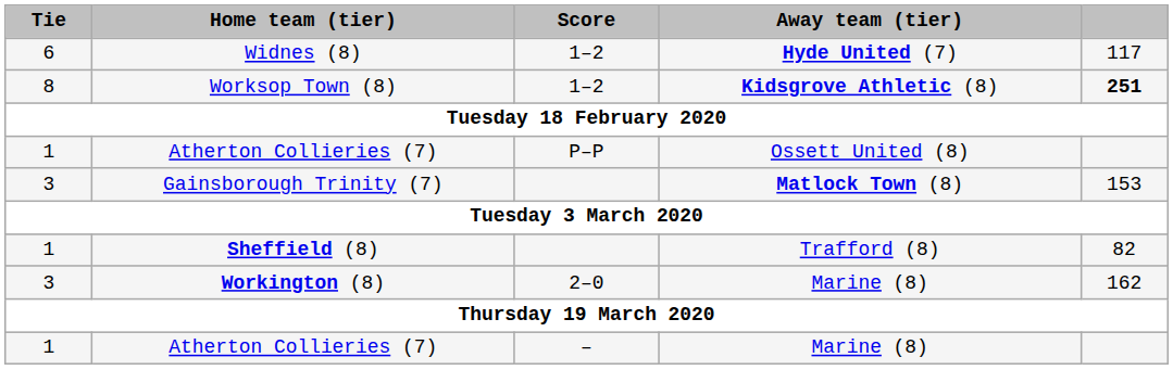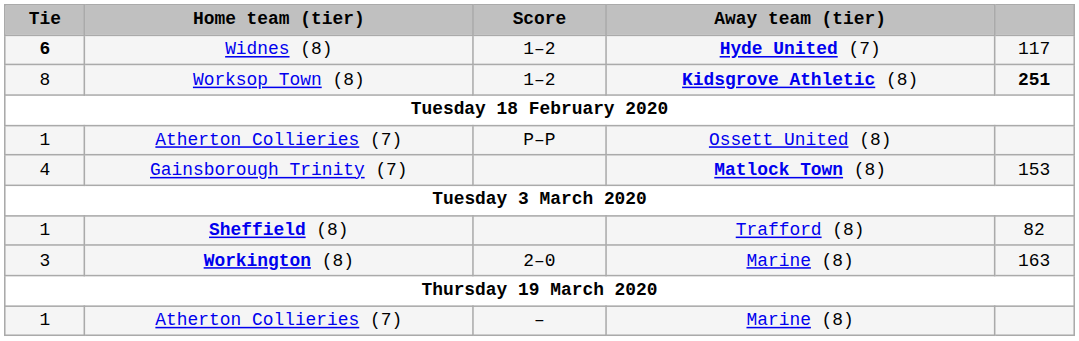 <table class="wikitable" style="width: 700px; background:WhiteSmoke; text-align:center; font-size:90%">
 <tr>
 <td scope="col" style="width:  7.50%; background:silver;"><strong>Tie</strong></td>
 <td scope="col" style="width: 36.25%; background:silver;"><strong>Home team (tier)</strong></td>
 <td scope="col" style="width: 12.50%; background:silver;"><strong>Score</strong></td>
 <td scope="col" style="width: 36.25%; background:silver;"><strong>Away team (tier)</strong></td>
 <td scope="col" style="width:  7.50%; background:silver;"><strong></strong></td>
 </tr>
 <tr>
-<td>6</td>
+<td><strong>6</strong></td>
 <td><a href='#'>Widnes</a> (8)</td>
 <td>1–2</td>
 <td><strong><a href='#'>Hyde United</a></strong> (7)</td>
 <td>117</td>
 </tr>
 <tr>
 <td>8</td>
 <td><a href='#'>Worksop Town</a> (8)</td>
 <td>1–2</td>
 <td><strong><a href='#'>Kidsgrove Athletic</a></strong> (8)</td>
 <td><strong>251</strong></td>
 </tr>
 <tr>
 <td colspan="5" style= background:White><strong>Tuesday 18 February 2020</strong></td>
 </tr>
 <tr>
 <td>1</td>
 <td><a href='#'>Atherton Collieries</a> (7)</td>
 <td>P–P</td>
 <td><a href='#'>Ossett United</a> (8)</td>
 <td></td>
 </tr>
 <tr>
-<td>3</td>
+<td>4</td>
 <td><a href='#'>Gainsborough Trinity</a> (7)</td>
 <td></td>
 <td><strong><a href='#'>Matlock Town</a></strong> (8)</td>
 <td>153</td>
 </tr>
 <tr>
 <td colspan="5" style= background:White><strong>Tuesday 3 March 2020</strong></td>
 </tr>
 <tr>
 <td>1</td>
 <td><strong><a href='#'>Sheffield</a></strong> (8)</td>
 <td></td>
 <td><a href='#'>Trafford</a> (8)</td>
 <td>82</td>
 </tr>
 <tr>
 <td>3</td>
 <td><strong><a href='#'>Workington</a></strong> (8)</td>
 <td>2–0</td>
 <td><a href='#'>Marine</a> (8)</td>
-<td>162</td>
+<td>163</td>
 </tr>
 <tr>
 <td colspan="5" style= background:White><strong>Thursday 19 March 2020</strong></td>
 </tr>
 <tr>
 <td>1</td>
 <td><a href='#'>Atherton Collieries</a> (7)</td>
 <td>–</td>
 <td><a href='#'>Marine</a> (8)</td>
 <td></td>
 </tr>
 </table>
